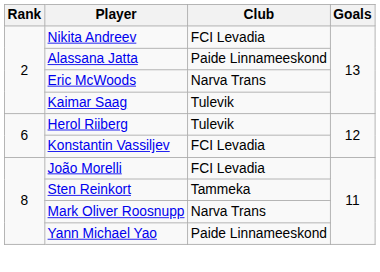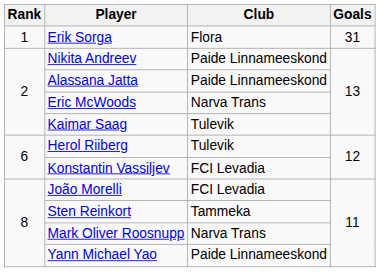 <table class="wikitable">
 <tr>
 <th>Rank</th>
 <th>Player</th>
 <th>Club</th>
 <th>Goals</th>
 </tr>
 <tr>
+<td align=center>1</td>
+<td> <a href='#'>Erik Sorga</a></td>
+<td>Flora</td>
+<td align=center>31</td>
+</tr>
+<tr>
 <td align=center rowspan=4>2</td>
 <td> <a href='#'>Nikita Andreev</a></td>
-<td>FCI Levadia</td>
+<td>Paide Linnameeskond</td>
 <td align=center rowspan=4>13</td>
 </tr>
 <tr>
 <td> <a href='#'>Alassana Jatta</a></td>
 <td>Paide Linnameeskond</td>
 </tr>
 <tr>
 <td> <a href='#'>Eric McWoods</a></td>
 <td>Narva Trans</td>
 </tr>
 <tr>
 <td> <a href='#'>Kaimar Saag</a></td>
 <td>Tulevik</td>
 </tr>
 <tr>
 <td align=center rowspan=2>6</td>
 <td> <a href='#'>Herol Riiberg</a></td>
 <td>Tulevik</td>
 <td align=center rowspan=2>12</td>
 </tr>
 <tr>
 <td> <a href='#'>Konstantin Vassiljev</a></td>
 <td>FCI Levadia</td>
 </tr>
 <tr>
 <td align=center rowspan=4>8</td>
 <td> <a href='#'>João Morelli</a></td>
 <td>FCI Levadia</td>
 <td align=center rowspan=4>11</td>
 </tr>
 <tr>
 <td> <a href='#'>Sten Reinkort</a></td>
 <td>Tammeka</td>
 </tr>
 <tr>
 <td> <a href='#'>Mark Oliver Roosnupp</a></td>
 <td>Narva Trans</td>
 </tr>
 <tr>
 <td> <a href='#'>Yann Michael Yao</a></td>
 <td>Paide Linnameeskond</td>
 </tr>
 </table>
